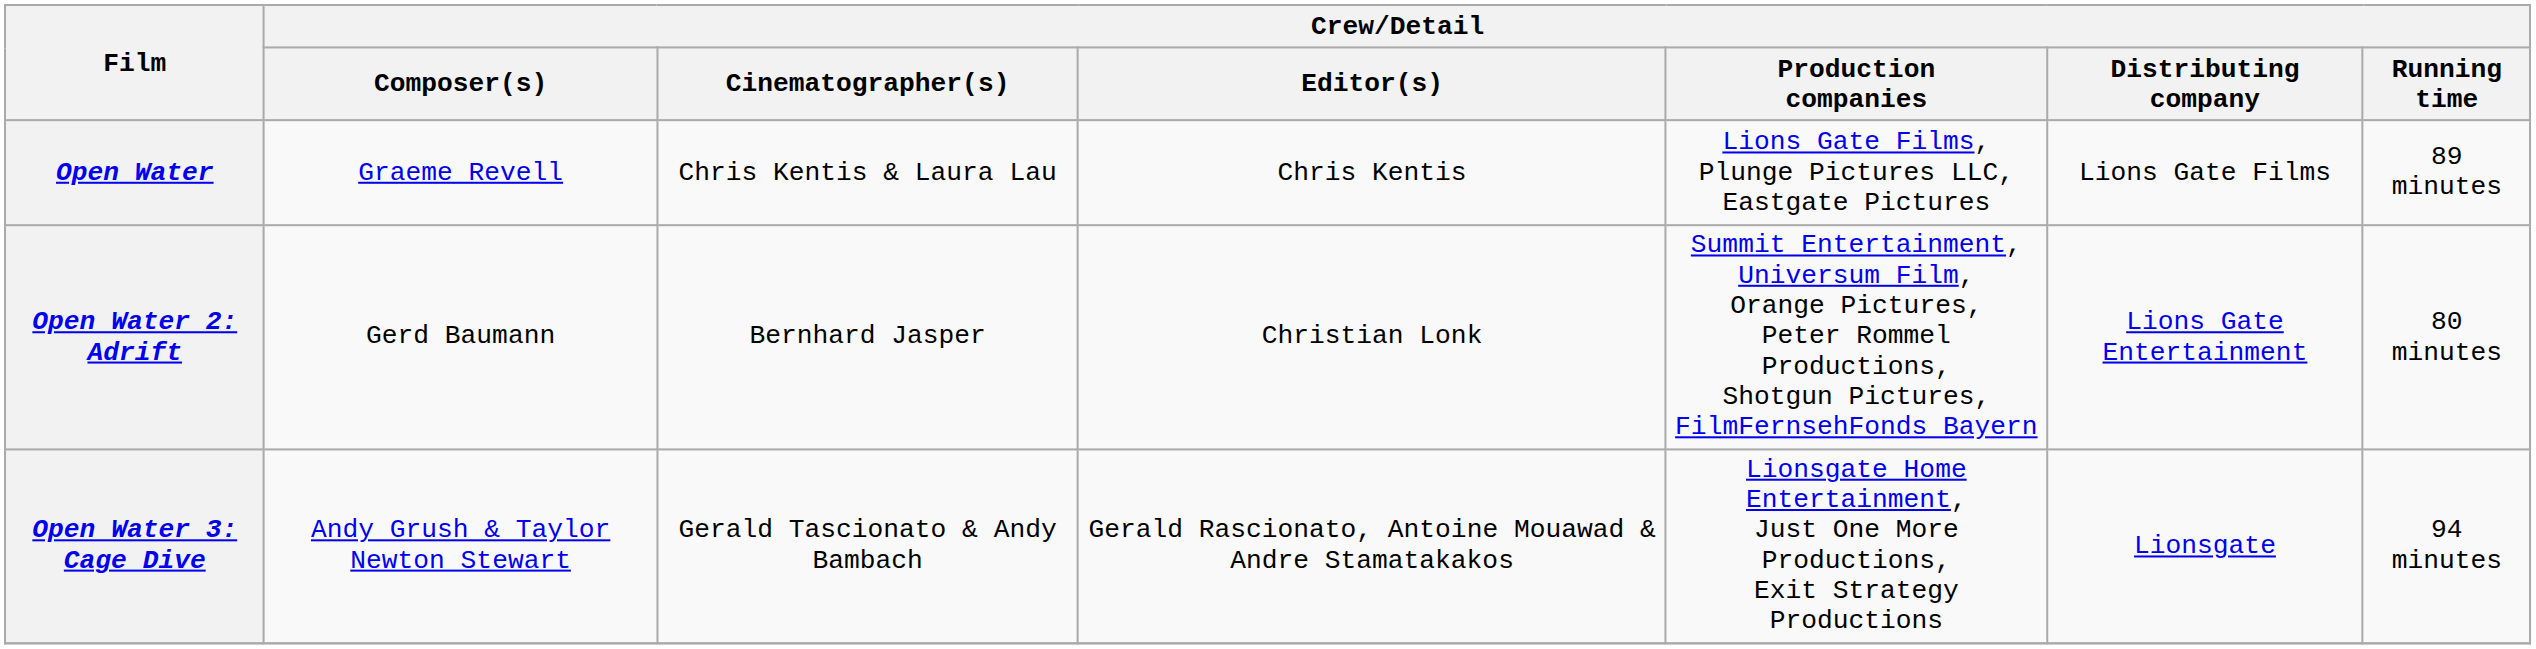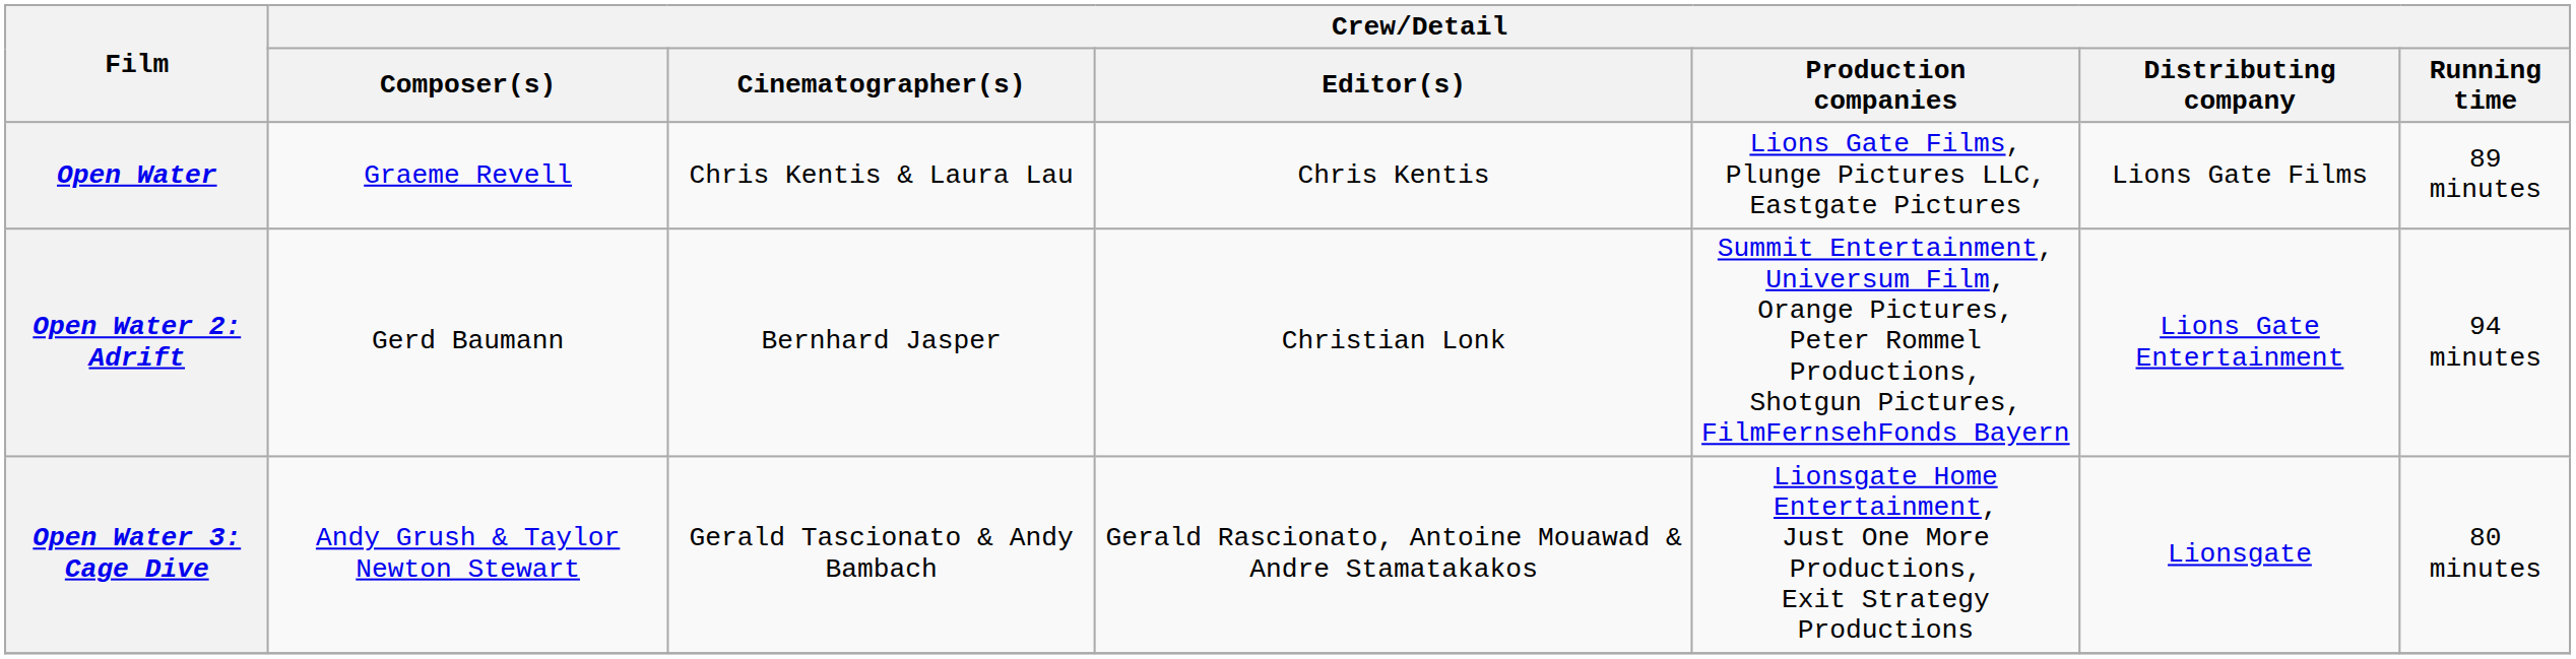 <table class="wikitable sortable" style="text-align:center; width:99%;">
 <tr>
 <th rowspan="2">Film</th>
 <th colspan="7">Crew/Detail</th>
 </tr>
 <tr>
 <th style="text-align:center;">Composer(s)</th>
 <th style="text-align:center;">Cinematographer(s)</th>
 <th style="text-align:center;">Editor(s)</th>
 <th style="text-align:center;">Production <br>companies</th>
 <th style="text-align:center;">Distributing <br>company</th>
 <th style="text-align:center;">Running time</th>
 </tr>
 <tr>
 <th><em><a href='#'>Open Water</a></em></th>
 <td><a href='#'>Graeme Revell</a></td>
 <td>Chris Kentis & Laura Lau</td>
 <td>Chris Kentis</td>
 <td><a href='#'>Lions Gate Films</a>,  <br>Plunge Pictures LLC,  <br>Eastgate Pictures</td>
 <td>Lions Gate Films</td>
 <td>89 minutes</td>
 </tr>
 <tr>
 <th><em><a href='#'>Open Water 2: Adrift</a></em></th>
 <td>Gerd Baumann</td>
 <td>Bernhard Jasper</td>
 <td>Christian Lonk</td>
 <td><a href='#'>Summit Entertainment</a>,  <br><a href='#'>Universum Film</a>,  <br>Orange Pictures,  <br>Peter Rommel Productions,  <br>Shotgun Pictures,  <br><a href='#'>FilmFernsehFonds Bayern</a></td>
 <td><a href='#'>Lions Gate Entertainment</a></td>
-<td>80 minutes</td>
+<td>94 minutes</td>
 </tr>
 <tr>
 <th><em><a href='#'>Open Water 3: Cage Dive</a></em></th>
 <td><a href='#'>Andy Grush & Taylor Newton Stewart</a></td>
 <td>Gerald Tascionato & Andy Bambach</td>
 <td>Gerald Rascionato, Antoine Mouawad & Andre Stamatakakos</td>
 <td><a href='#'>Lionsgate Home Entertainment</a>,  <br>Just One More Productions,  <br>Exit Strategy Productions</td>
 <td><a href='#'>Lionsgate</a></td>
-<td>94 minutes</td>
+<td>80 minutes</td>
 </tr>
 <tr>
 </tr>
 </table>
